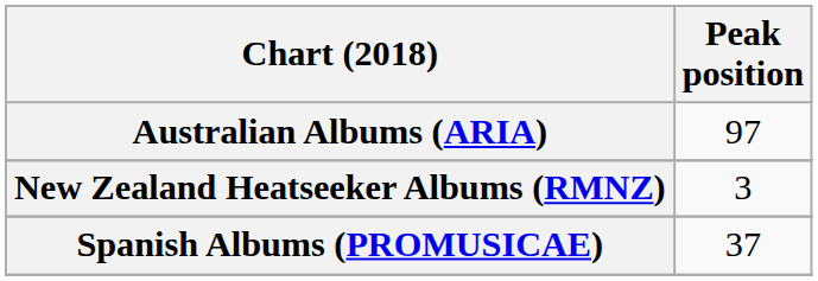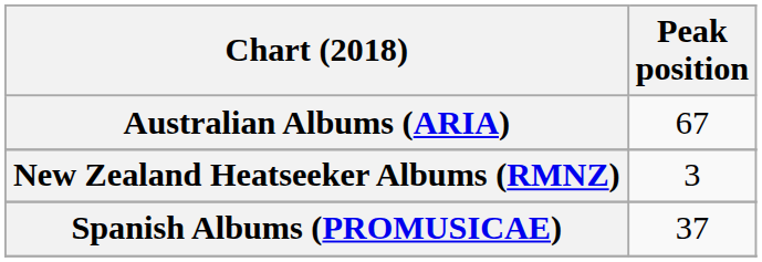 <table class="wikitable sortable plainrowheaders" style="text-align:center">
 <tr>
 <th scope="col">Chart (2018)</th>
 <th scope="col">Peak<br> position</th>
 </tr>
 <tr>
 <th scope="row">Australian Albums (<a href='#'>ARIA</a>)</th>
-<td>97</td>
+<td>67</td>
 </tr>
 <tr>
 </tr>
 <tr>
 </tr>
 <tr>
 </tr>
 <tr>
 </tr>
 <tr>
 </tr>
 <tr>
 </tr>
 <tr>
 </tr>
 <tr>
 </tr>
 <tr>
 </tr>
 <tr>
 <th scope="row">New Zealand Heatseeker Albums (<a href='#'>RMNZ</a>)</th>
 <td>3</td>
 </tr>
 <tr>
 </tr>
 <tr>
 </tr>
 <tr>
 <th scope="row">Spanish Albums (<a href='#'>PROMUSICAE</a>)</th>
 <td>37</td>
 </tr>
 <tr>
 </tr>
 <tr>
 </tr>
 <tr>
 </tr>
 <tr>
 </tr>
 <tr>
 </tr>
 <tr>
 </tr>
 <tr>
 </tr>
 <tr>
 </tr>
 <tr>
 </tr>
 </table>
